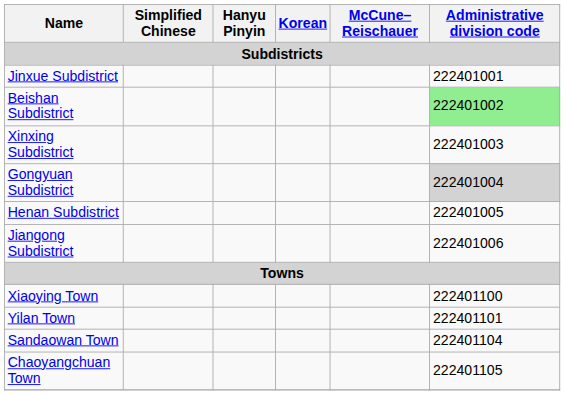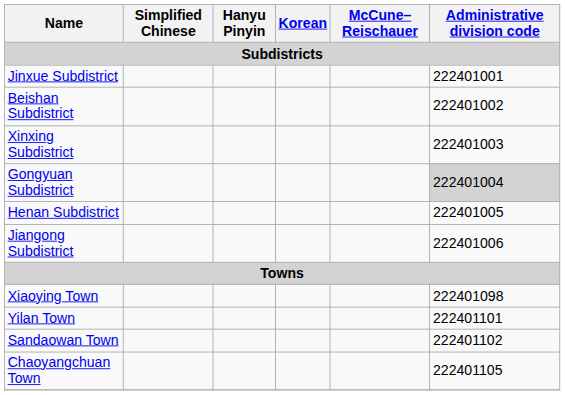 <table class="wikitable" align="center" style="width:50%; border="1">
 <tr>
 <th>Name</th>
 <th>Simplified Chinese</th>
 <th>Hanyu Pinyin</th>
 <th><a href='#'>Korean</a></th>
 <th><a href='#'>McCune–Reischauer</a></th>
 <th><a href='#'>Administrative division code</a></th>
 </tr>
 <tr>
 <td colspan="7"  style="text-align:center; background:#d3d3d3;"><strong>Subdistricts</strong></td>
 </tr>
 <tr --------->
 <td><a href='#'>Jinxue Subdistrict</a></td>
 <td></td>
 <td></td>
 <td></td>
 <td></td>
 <td>222401001</td>
 </tr>
 <tr>
 <td><a href='#'>Beishan Subdistrict</a></td>
 <td></td>
 <td></td>
 <td></td>
 <td></td>
-<td style="background: lightgreen;">222401002</td>
+<td>222401002</td>
 </tr>
 <tr>
 <td><a href='#'>Xinxing Subdistrict</a></td>
 <td></td>
 <td></td>
 <td></td>
 <td></td>
 <td>222401003</td>
 </tr>
 <tr>
 <td><a href='#'>Gongyuan Subdistrict</a></td>
 <td></td>
 <td></td>
 <td></td>
 <td></td>
 <td style="background: lightgrey;">222401004</td>
 </tr>
 <tr>
 <td><a href='#'>Henan Subdistrict</a></td>
 <td></td>
 <td></td>
 <td></td>
 <td></td>
 <td>222401005</td>
 </tr>
 <tr>
 <td><a href='#'>Jiangong Subdistrict</a></td>
 <td></td>
 <td></td>
 <td></td>
 <td></td>
 <td>222401006</td>
 </tr>
 <tr>
 <td colspan="7"  style="text-align:center; background:#d3d3d3;"><strong>Towns</strong></td>
 </tr>
 <tr --------->
 <td><a href='#'>Xiaoying Town</a></td>
 <td></td>
 <td></td>
 <td></td>
 <td></td>
-<td>222401100</td>
+<td>222401098</td>
 </tr>
 <tr>
 <td><a href='#'>Yilan Town</a></td>
 <td></td>
 <td></td>
 <td></td>
 <td></td>
 <td>222401101</td>
 </tr>
 <tr>
 <td><a href='#'>Sandaowan Town</a></td>
 <td></td>
 <td></td>
 <td></td>
 <td></td>
-<td>222401104</td>
+<td>222401102</td>
 </tr>
 <tr>
 <td><a href='#'>Chaoyangchuan Town</a></td>
 <td></td>
 <td></td>
 <td></td>
 <td></td>
 <td>222401105</td>
 </tr>
 <tr>
 </tr>
 </table>
